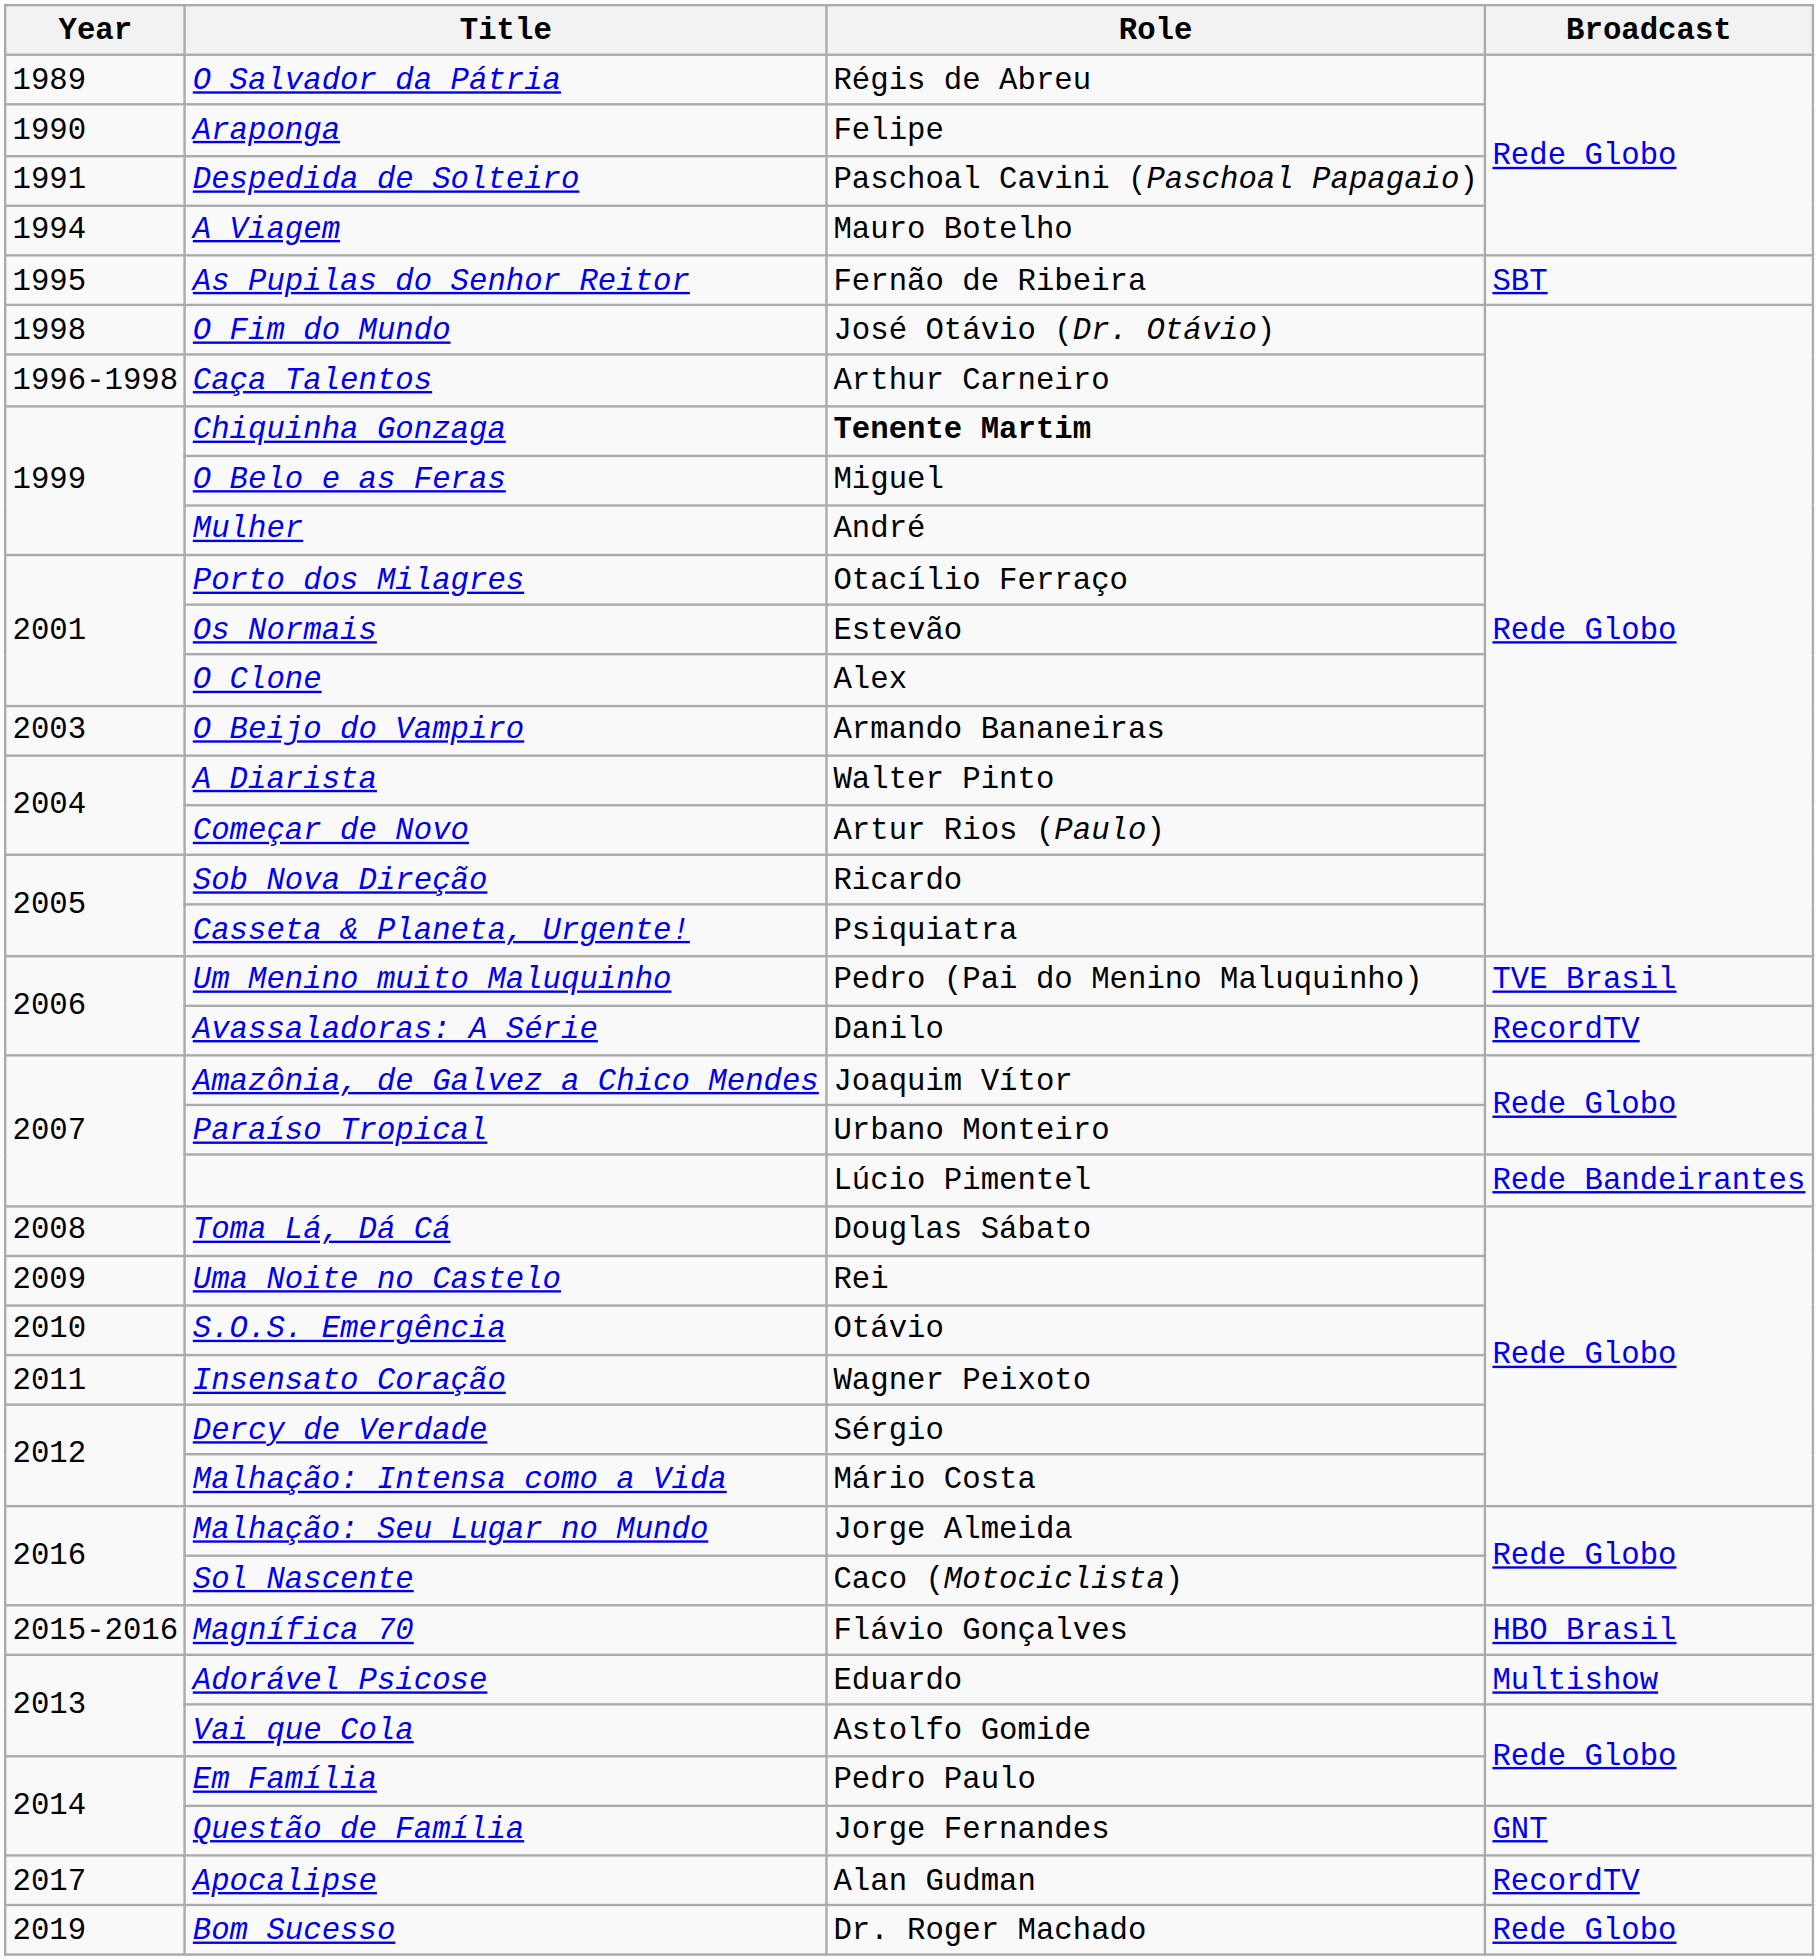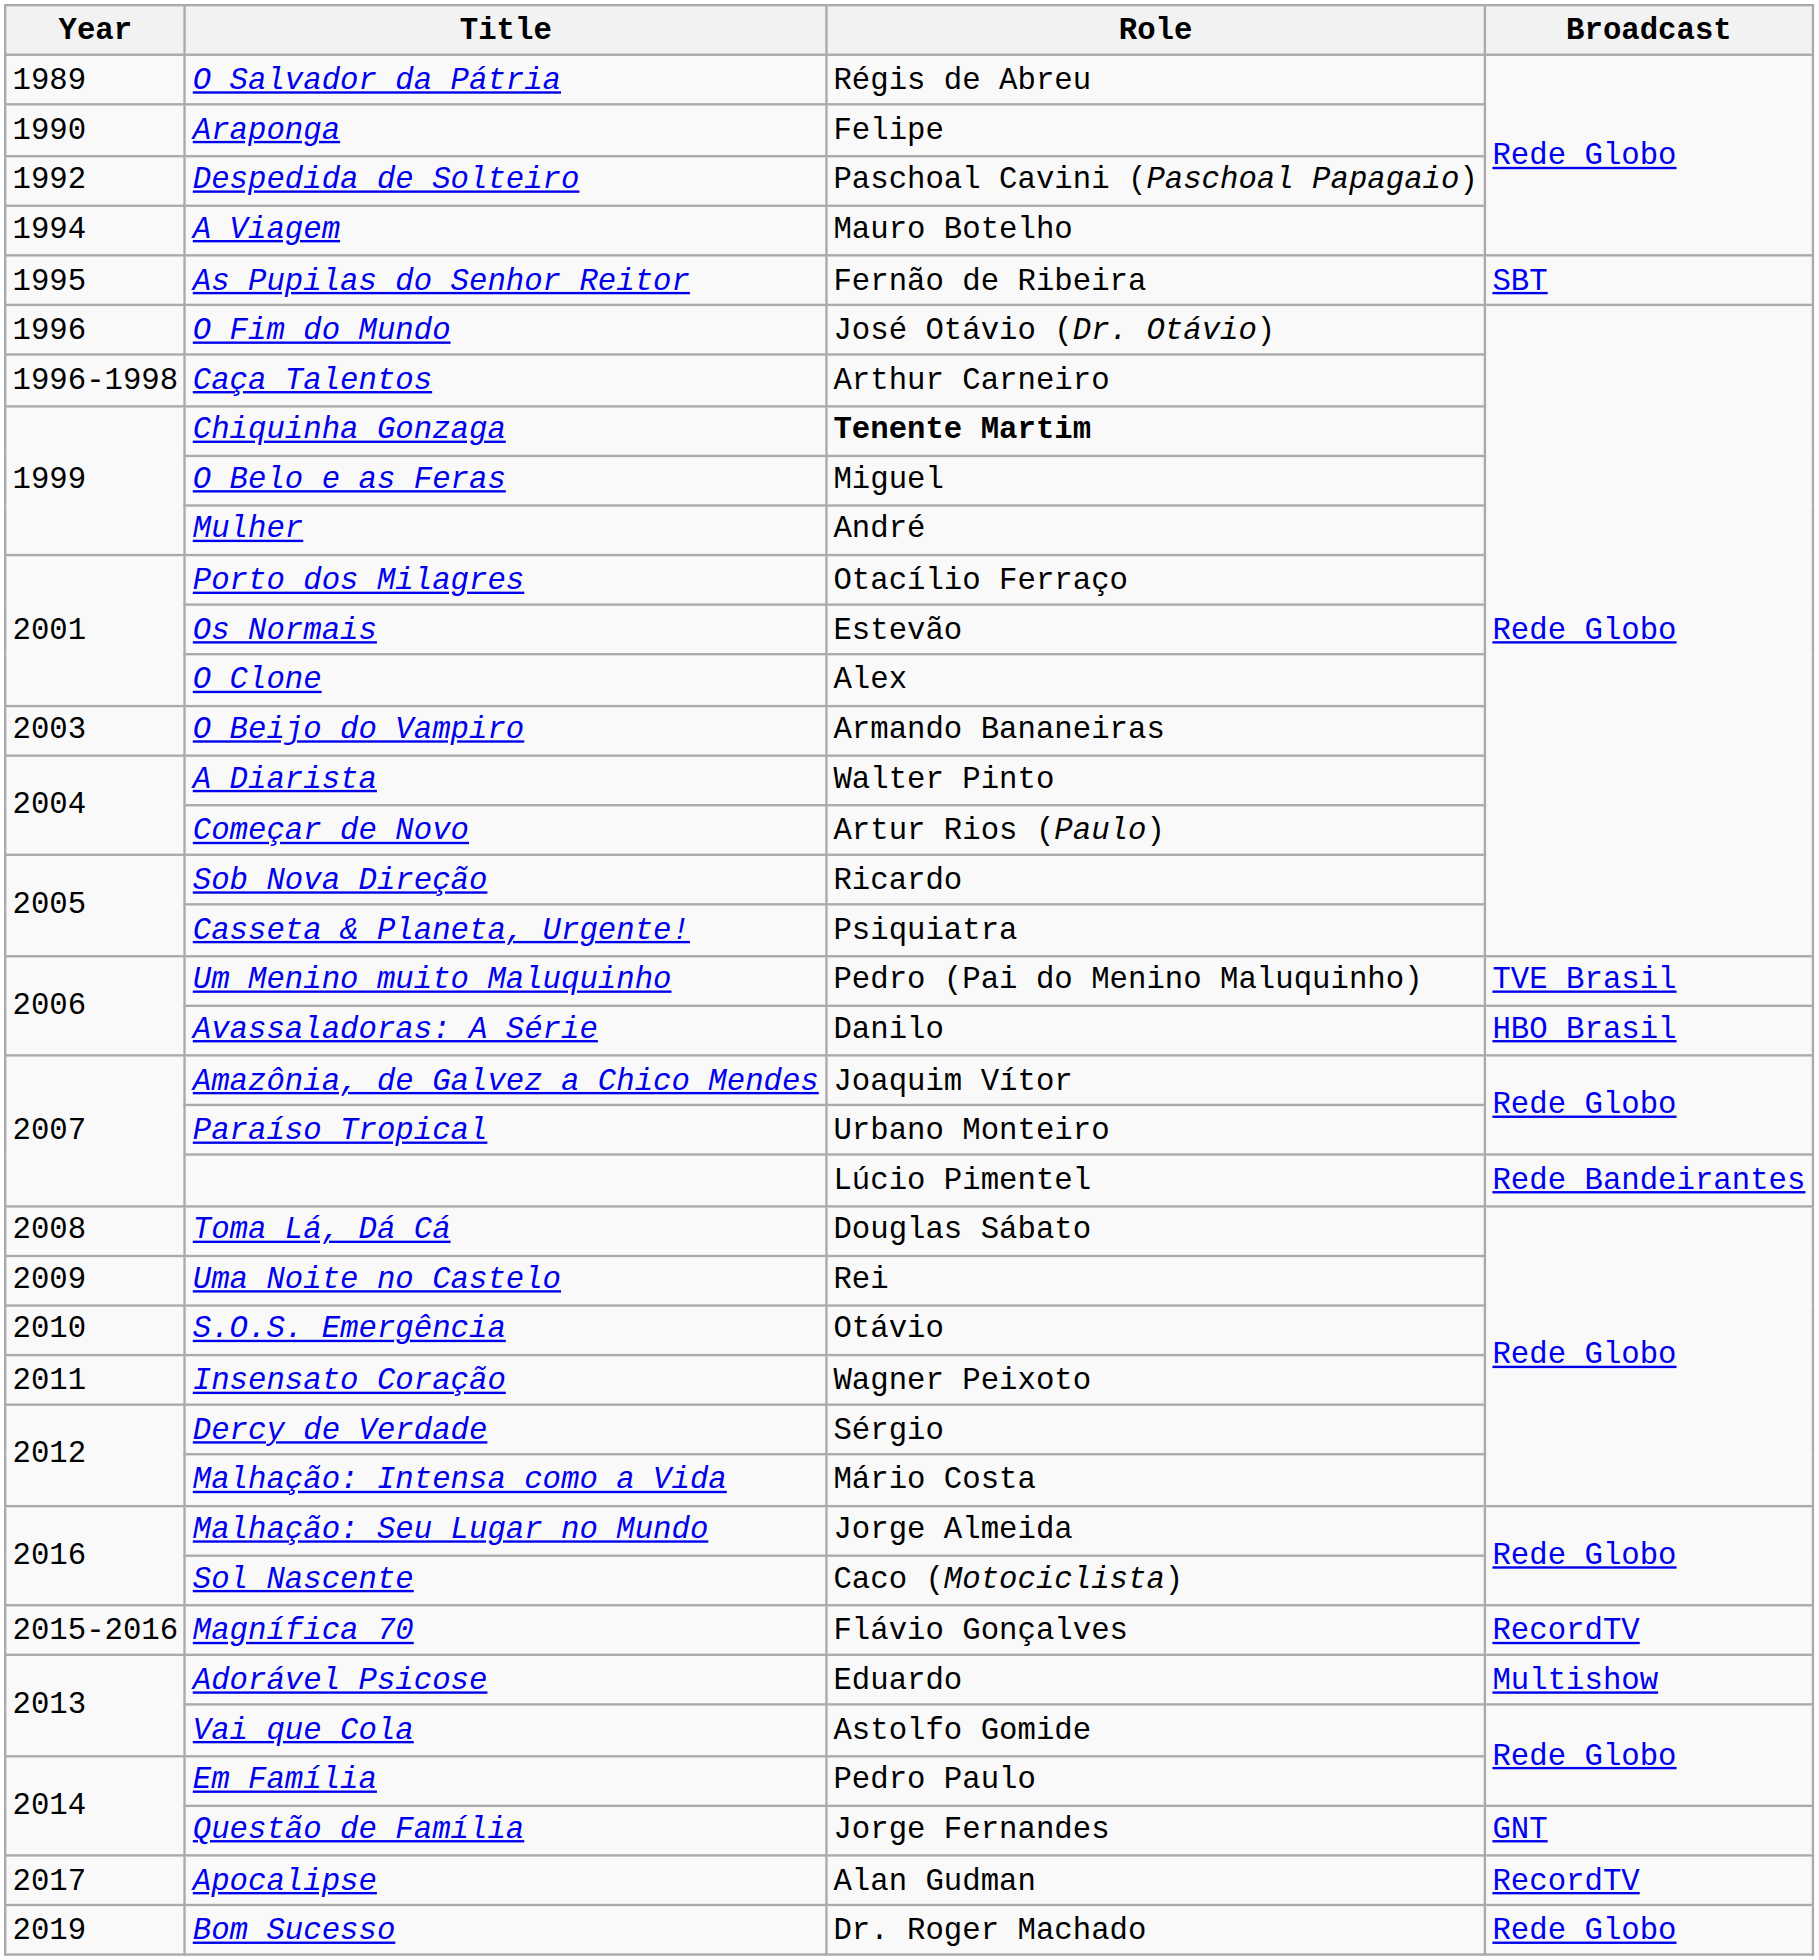 <table class="wikitable">
 <tr>
 <th>Year</th>
 <th>Title</th>
 <th>Role</th>
 <th>Broadcast</th>
 </tr>
 <tr>
 <td>1989</td>
 <td><em><a href='#'>O Salvador da Pátria</a></em></td>
 <td>Régis de Abreu</td>
 <td rowspan="4"><a href='#'>Rede Globo</a></td>
 </tr>
 <tr>
 <td>1990</td>
 <td><em><a href='#'>Araponga</a></em></td>
 <td>Felipe</td>
 </tr>
 <tr>
-<td>1991</td>
+<td>1992</td>
 <td><em><a href='#'>Despedida de Solteiro</a></em></td>
 <td>Paschoal Cavini (<em>Paschoal Papagaio</em>)</td>
 </tr>
 <tr>
 <td>1994</td>
 <td><em><a href='#'>A Viagem</a></em></td>
 <td>Mauro Botelho</td>
 </tr>
 <tr>
 <td>1995</td>
 <td><em><a href='#'>As Pupilas do Senhor Reitor</a></em></td>
 <td>Fernão de Ribeira</td>
 <td><a href='#'>SBT</a></td>
 </tr>
 <tr>
-<td>1998</td>
+<td>1996</td>
 <td><em><a href='#'>O Fim do Mundo</a></em></td>
 <td>José Otávio (<em>Dr. Otávio</em>)</td>
 <td rowspan="13"><a href='#'>Rede Globo</a></td>
 </tr>
 <tr>
 <td>1996-1998</td>
 <td><em><a href='#'>Caça Talentos</a></em></td>
 <td>Arthur Carneiro</td>
 </tr>
 <tr>
 <td rowspan=3>1999</td>
 <td><em><a href='#'>Chiquinha Gonzaga</a></em></td>
 <td><strong>Tenente Martim</strong></td>
 </tr>
 <tr>
 <td><em><a href='#'>O Belo e as Feras</a></em></td>
 <td>Miguel</td>
 </tr>
 <tr>
 <td><em><a href='#'>Mulher</a></em></td>
 <td>André</td>
 </tr>
 <tr>
 <td rowspan=3>2001</td>
 <td><em><a href='#'>Porto dos Milagres</a></em></td>
 <td>Otacílio Ferraço</td>
 </tr>
 <tr>
 <td><em><a href='#'>Os Normais</a></em></td>
 <td>Estevão</td>
 </tr>
 <tr>
 <td><em><a href='#'>O Clone</a></em></td>
 <td>Alex</td>
 </tr>
 <tr>
 <td>2003</td>
 <td><em><a href='#'>O Beijo do Vampiro</a></em></td>
 <td>Armando Bananeiras</td>
 </tr>
 <tr>
 <td rowspan=2>2004</td>
 <td><em><a href='#'>A Diarista</a></em></td>
 <td>Walter Pinto</td>
 </tr>
 <tr>
 <td><em><a href='#'>Começar de Novo</a></em></td>
 <td>Artur Rios (<em>Paulo</em>)</td>
 </tr>
 <tr>
 <td rowspan=2>2005</td>
 <td><em><a href='#'>Sob Nova Direção</a></em></td>
 <td>Ricardo</td>
 </tr>
 <tr>
 <td><em><a href='#'>Casseta & Planeta, Urgente!</a></em></td>
 <td>Psiquiatra</td>
 </tr>
 <tr>
 <td rowspan=2>2006</td>
 <td><em><a href='#'>Um Menino muito Maluquinho</a></em></td>
 <td>Pedro (Pai do Menino Maluquinho)</td>
 <td><a href='#'>TVE Brasil</a></td>
 </tr>
 <tr>
 <td><em><a href='#'>Avassaladoras: A Série</a></em></td>
 <td>Danilo</td>
-<td><a href='#'>RecordTV</a></td>
+<td><a href='#'>HBO Brasil</a></td>
 </tr>
 <tr>
 <td rowspan=3>2007</td>
 <td><em><a href='#'>Amazônia, de Galvez a Chico Mendes</a></em></td>
 <td>Joaquim Vítor</td>
 <td rowspan="2"><a href='#'>Rede Globo</a></td>
 </tr>
 <tr>
 <td><em><a href='#'>Paraíso Tropical</a></em></td>
 <td>Urbano Monteiro</td>
 </tr>
 <tr>
 <td><em></em></td>
 <td>Lúcio Pimentel</td>
 <td><a href='#'>Rede Bandeirantes</a></td>
 </tr>
 <tr>
 <td>2008</td>
 <td><em><a href='#'>Toma Lá, Dá Cá</a></em></td>
 <td>Douglas Sábato</td>
 <td rowspan="6"><a href='#'>Rede Globo</a></td>
 </tr>
 <tr>
 <td>2009</td>
 <td><em><a href='#'>Uma Noite no Castelo</a></em></td>
 <td>Rei</td>
 </tr>
 <tr>
 <td>2010</td>
 <td><em><a href='#'>S.O.S. Emergência</a></em></td>
 <td>Otávio</td>
 </tr>
 <tr>
 <td>2011</td>
 <td><em><a href='#'>Insensato Coração</a></em></td>
 <td>Wagner Peixoto</td>
 </tr>
 <tr>
 <td rowspan=2>2012</td>
 <td><em><a href='#'>Dercy de Verdade</a></em></td>
 <td>Sérgio</td>
 </tr>
 <tr>
 <td><em><a href='#'>Malhação: Intensa como a Vida</a></em></td>
 <td>Mário Costa</td>
 </tr>
 <tr>
 <td rowspan="2">2016</td>
 <td><em><a href='#'>Malhação: Seu Lugar no Mundo</a></em></td>
 <td>Jorge Almeida</td>
 <td rowspan="2"><a href='#'>Rede Globo</a></td>
 </tr>
 <tr>
 <td><em><a href='#'>Sol Nascente</a></em></td>
 <td>Caco (<em>Motociclista</em>)</td>
 </tr>
 <tr>
 <td>2015-2016</td>
 <td><em><a href='#'>Magnífica 70</a></em></td>
 <td>Flávio Gonçalves</td>
-<td><a href='#'>HBO Brasil</a></td>
+<td><a href='#'>RecordTV</a></td>
 </tr>
 <tr>
 <td rowspan="2">2013</td>
 <td><em><a href='#'>Adorável Psicose</a></em></td>
 <td>Eduardo</td>
 <td><a href='#'>Multishow</a></td>
 </tr>
 <tr>
 <td><em><a href='#'>Vai que Cola</a></em></td>
 <td>Astolfo Gomide</td>
 <td rowspan="2"><a href='#'>Rede Globo</a></td>
 </tr>
 <tr>
 <td rowspan="2">2014</td>
 <td><em><a href='#'>Em Família</a></em></td>
 <td>Pedro Paulo</td>
 </tr>
 <tr>
 <td><em><a href='#'>Questão de Família</a></em></td>
 <td>Jorge Fernandes</td>
 <td><a href='#'>GNT</a></td>
 </tr>
 <tr>
 <td>2017</td>
 <td><em><a href='#'>Apocalipse</a></em></td>
 <td>Alan Gudman</td>
 <td><a href='#'>RecordTV</a></td>
 </tr>
 <tr>
 <td>2019</td>
 <td><em><a href='#'>Bom Sucesso</a></em></td>
 <td>Dr. Roger Machado</td>
 <td><a href='#'>Rede Globo</a></td>
 </tr>
 </table>
